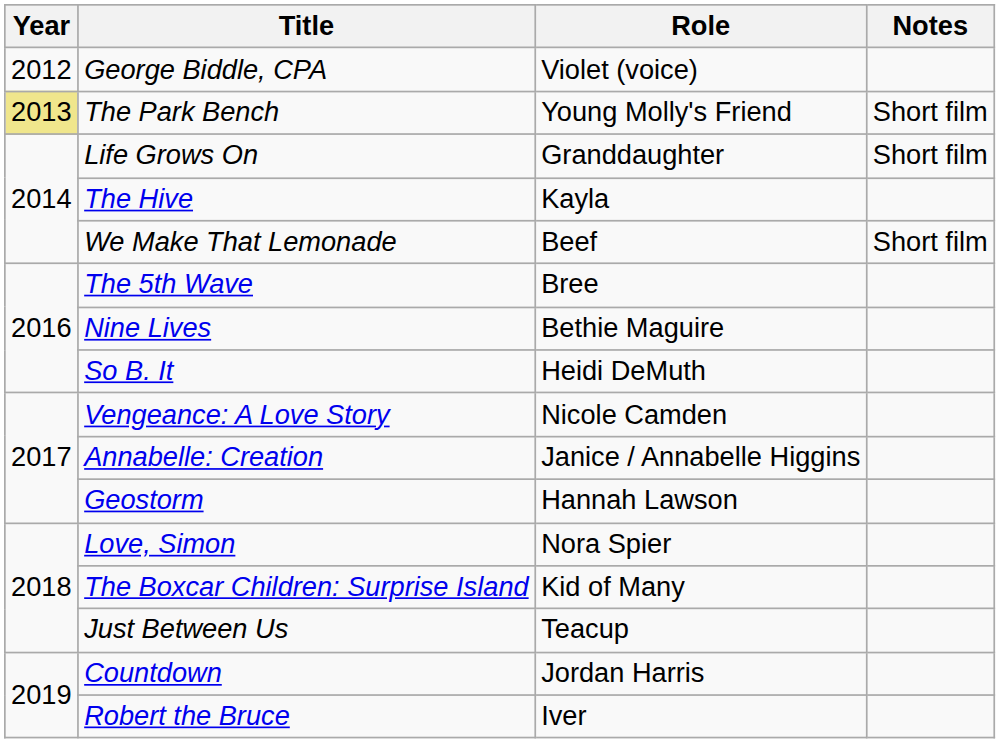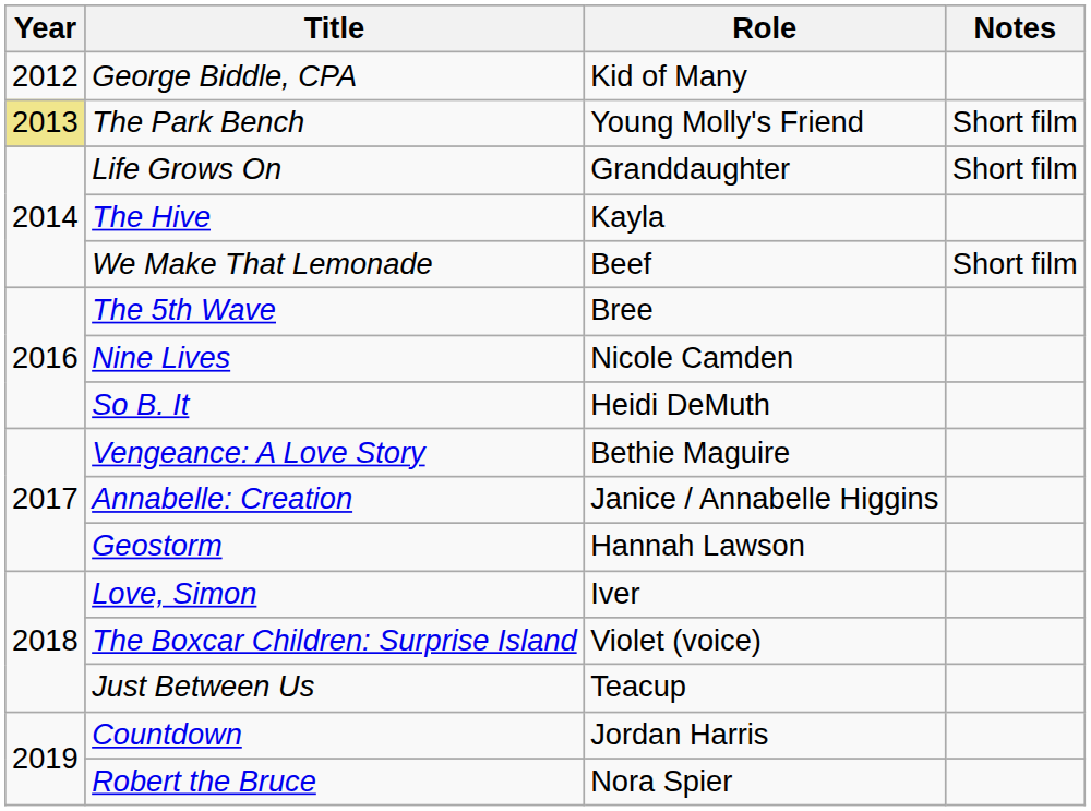 <table class="wikitable sortable">
 <tr>
 <th>Year</th>
 <th>Title</th>
 <th>Role</th>
 <th class="unsortable">Notes</th>
 </tr>
 <tr>
 <td>2012</td>
 <td><em>George Biddle, CPA</em></td>
-<td>Violet (voice)</td>
+<td>Kid of Many</td>
 <td></td>
 </tr>
 <tr>
 <td style="background: khaki;">2013</td>
 <td><em>The Park Bench</em></td>
 <td>Young Molly's Friend</td>
 <td>Short film</td>
 </tr>
 <tr>
 <td rowspan="3">2014</td>
 <td><em>Life Grows On</em></td>
 <td>Granddaughter</td>
 <td>Short film</td>
 </tr>
 <tr>
 <td><em><a href='#'>The Hive</a></em></td>
 <td>Kayla</td>
 <td></td>
 </tr>
 <tr>
 <td><em>We Make That Lemonade</em></td>
 <td>Beef</td>
 <td>Short film</td>
 </tr>
 <tr>
 <td rowspan="3">2016</td>
 <td><em><a href='#'>The 5th Wave</a></em></td>
 <td>Bree</td>
 <td></td>
 </tr>
 <tr>
 <td><em><a href='#'>Nine Lives</a></em></td>
-<td>Bethie Maguire</td>
+<td>Nicole Camden</td>
 <td></td>
 </tr>
 <tr>
 <td><em><a href='#'>So B. It</a></em></td>
 <td>Heidi DeMuth</td>
 <td></td>
 </tr>
 <tr>
 <td rowspan="3">2017</td>
 <td><em><a href='#'>Vengeance: A Love Story</a></em></td>
-<td>Nicole Camden</td>
+<td>Bethie Maguire</td>
 <td></td>
 </tr>
 <tr>
 <td><em><a href='#'>Annabelle: Creation</a></em></td>
 <td>Janice / Annabelle Higgins</td>
 <td></td>
 </tr>
 <tr>
 <td><em><a href='#'>Geostorm</a></em></td>
 <td>Hannah Lawson</td>
 <td></td>
 </tr>
 <tr>
 <td rowspan="3">2018</td>
 <td><em><a href='#'>Love, Simon</a></em></td>
-<td>Nora Spier</td>
+<td>Iver</td>
 <td></td>
 </tr>
 <tr>
 <td><em><a href='#'>The Boxcar Children: Surprise Island</a></em></td>
-<td>Kid of Many</td>
+<td>Violet (voice)</td>
 <td></td>
 </tr>
 <tr>
 <td><em>Just Between Us</em></td>
 <td>Teacup</td>
 <td></td>
 </tr>
 <tr>
 <td rowspan="2">2019</td>
 <td><em><a href='#'>Countdown</a></em></td>
 <td>Jordan Harris</td>
 <td></td>
 </tr>
 <tr>
 <td><em><a href='#'>Robert the Bruce</a></em></td>
-<td>Iver</td>
+<td>Nora Spier</td>
 <td></td>
 </tr>
 </table>
